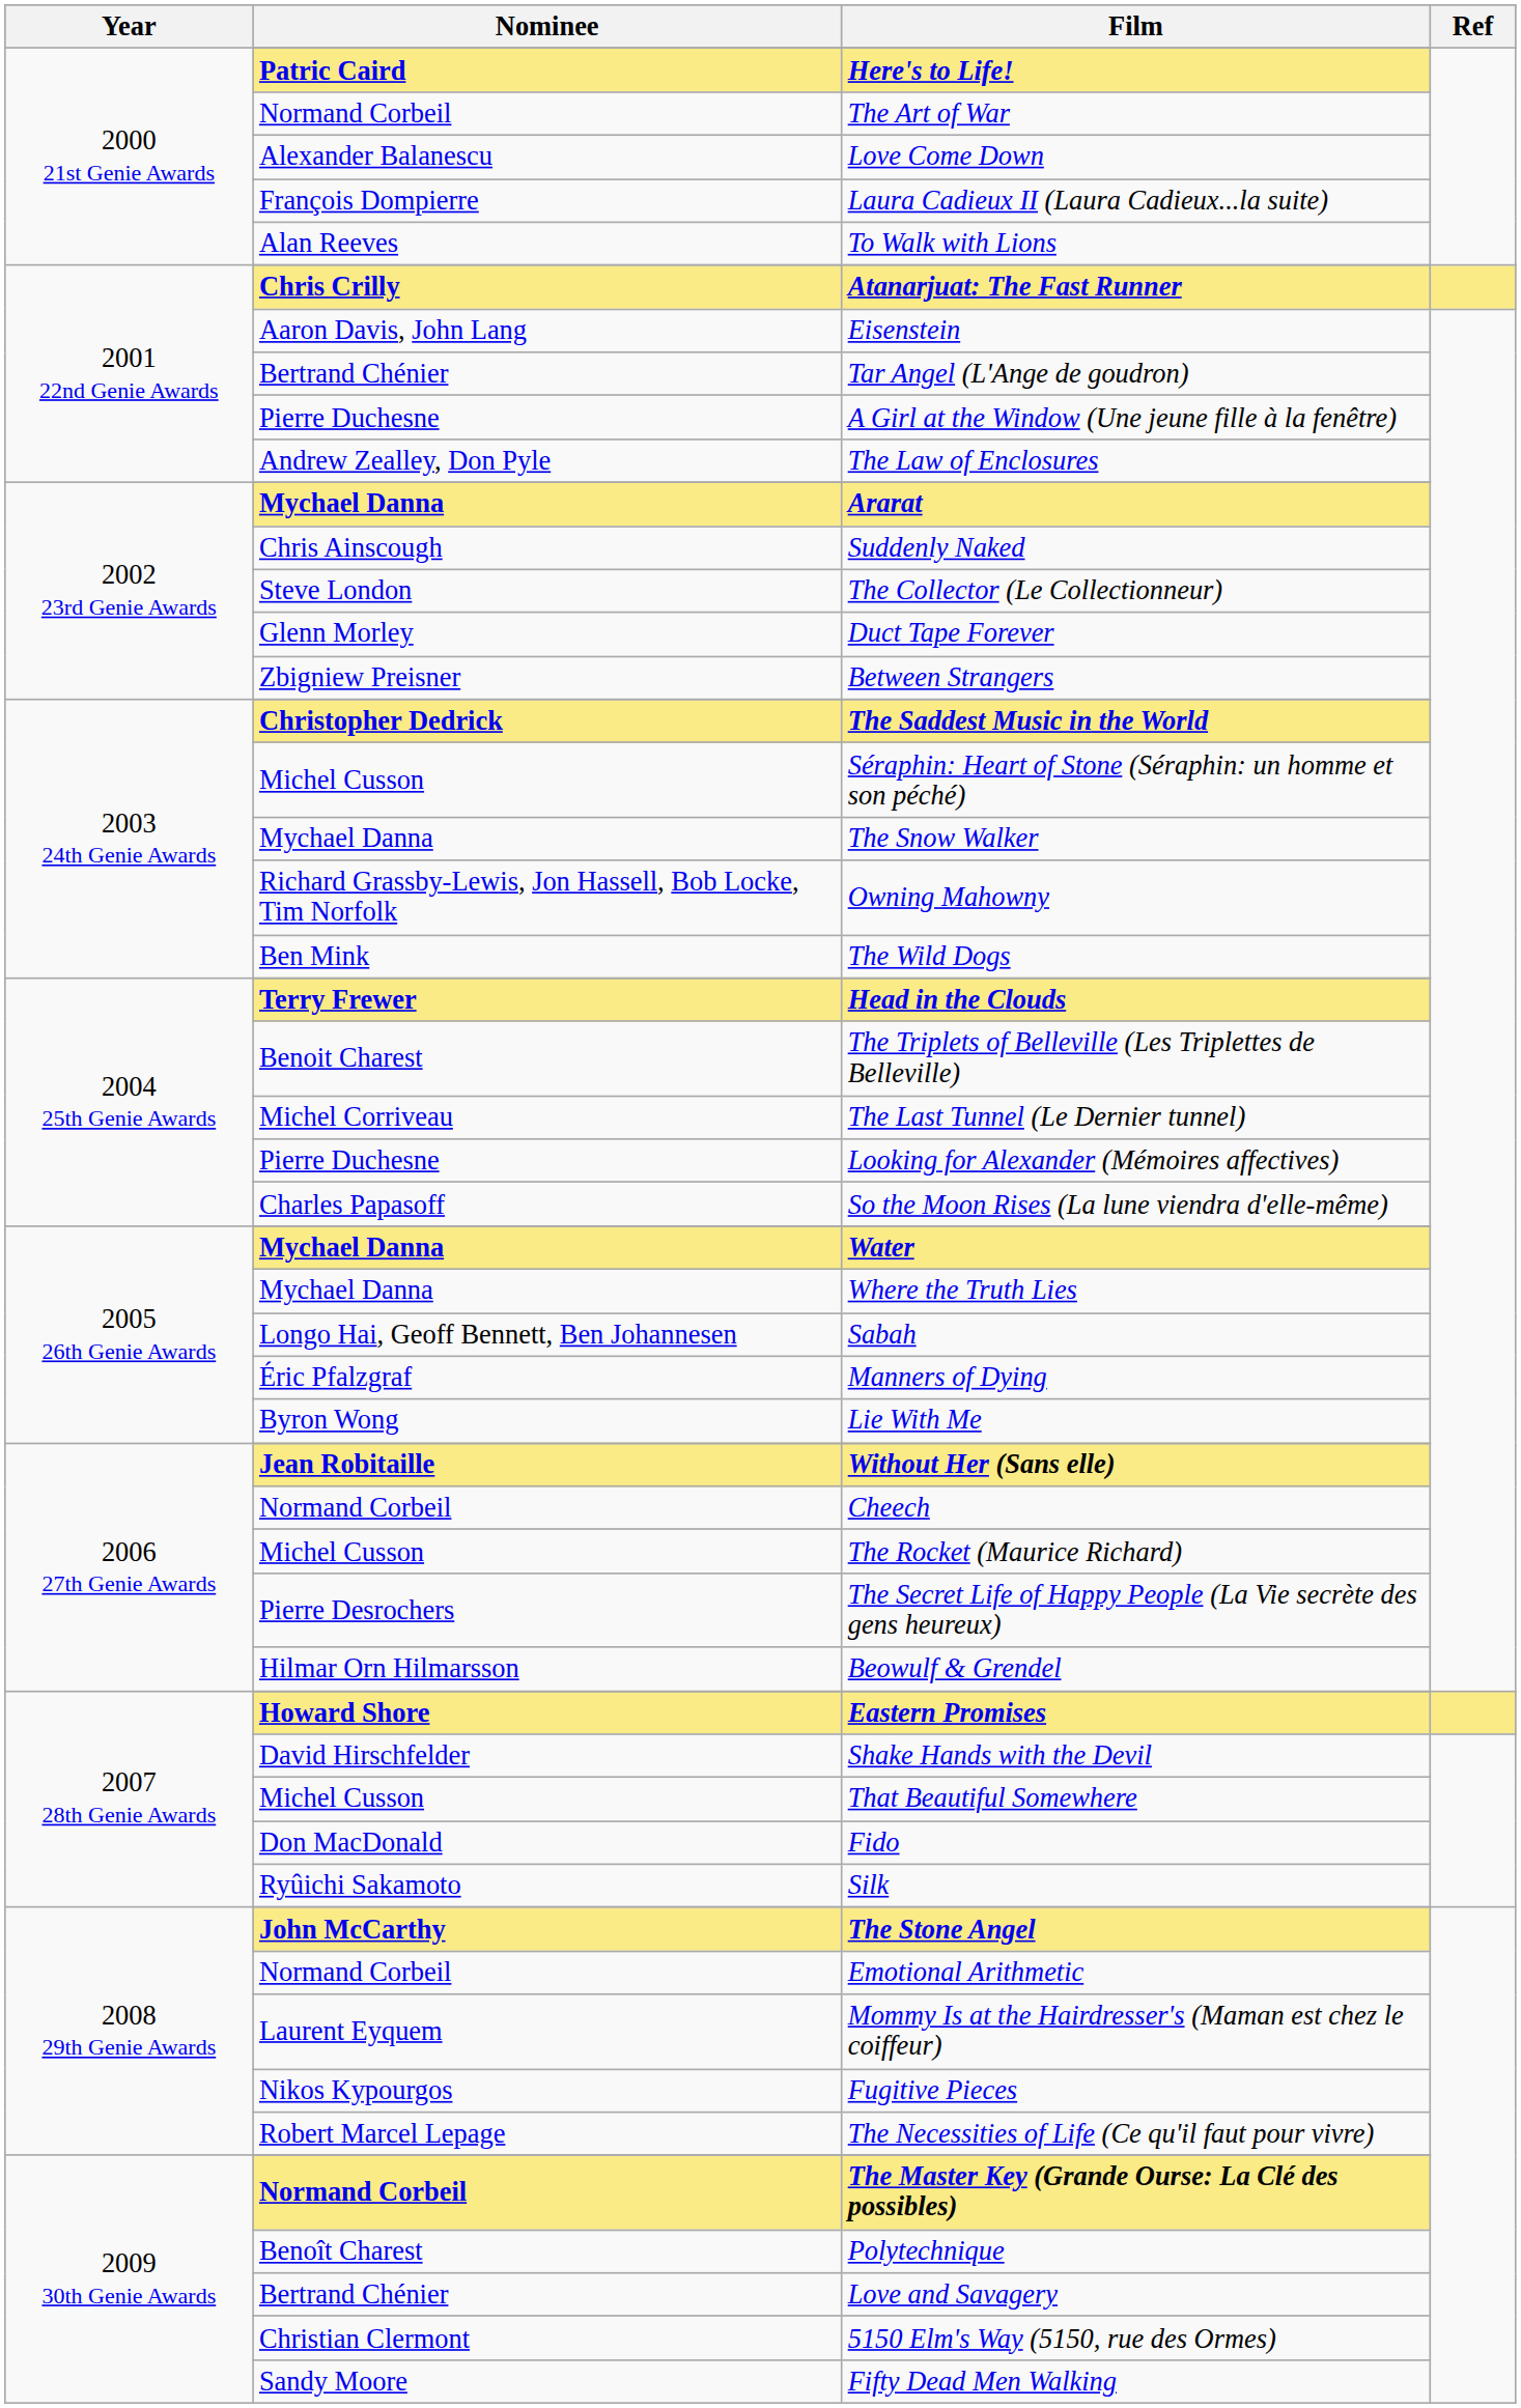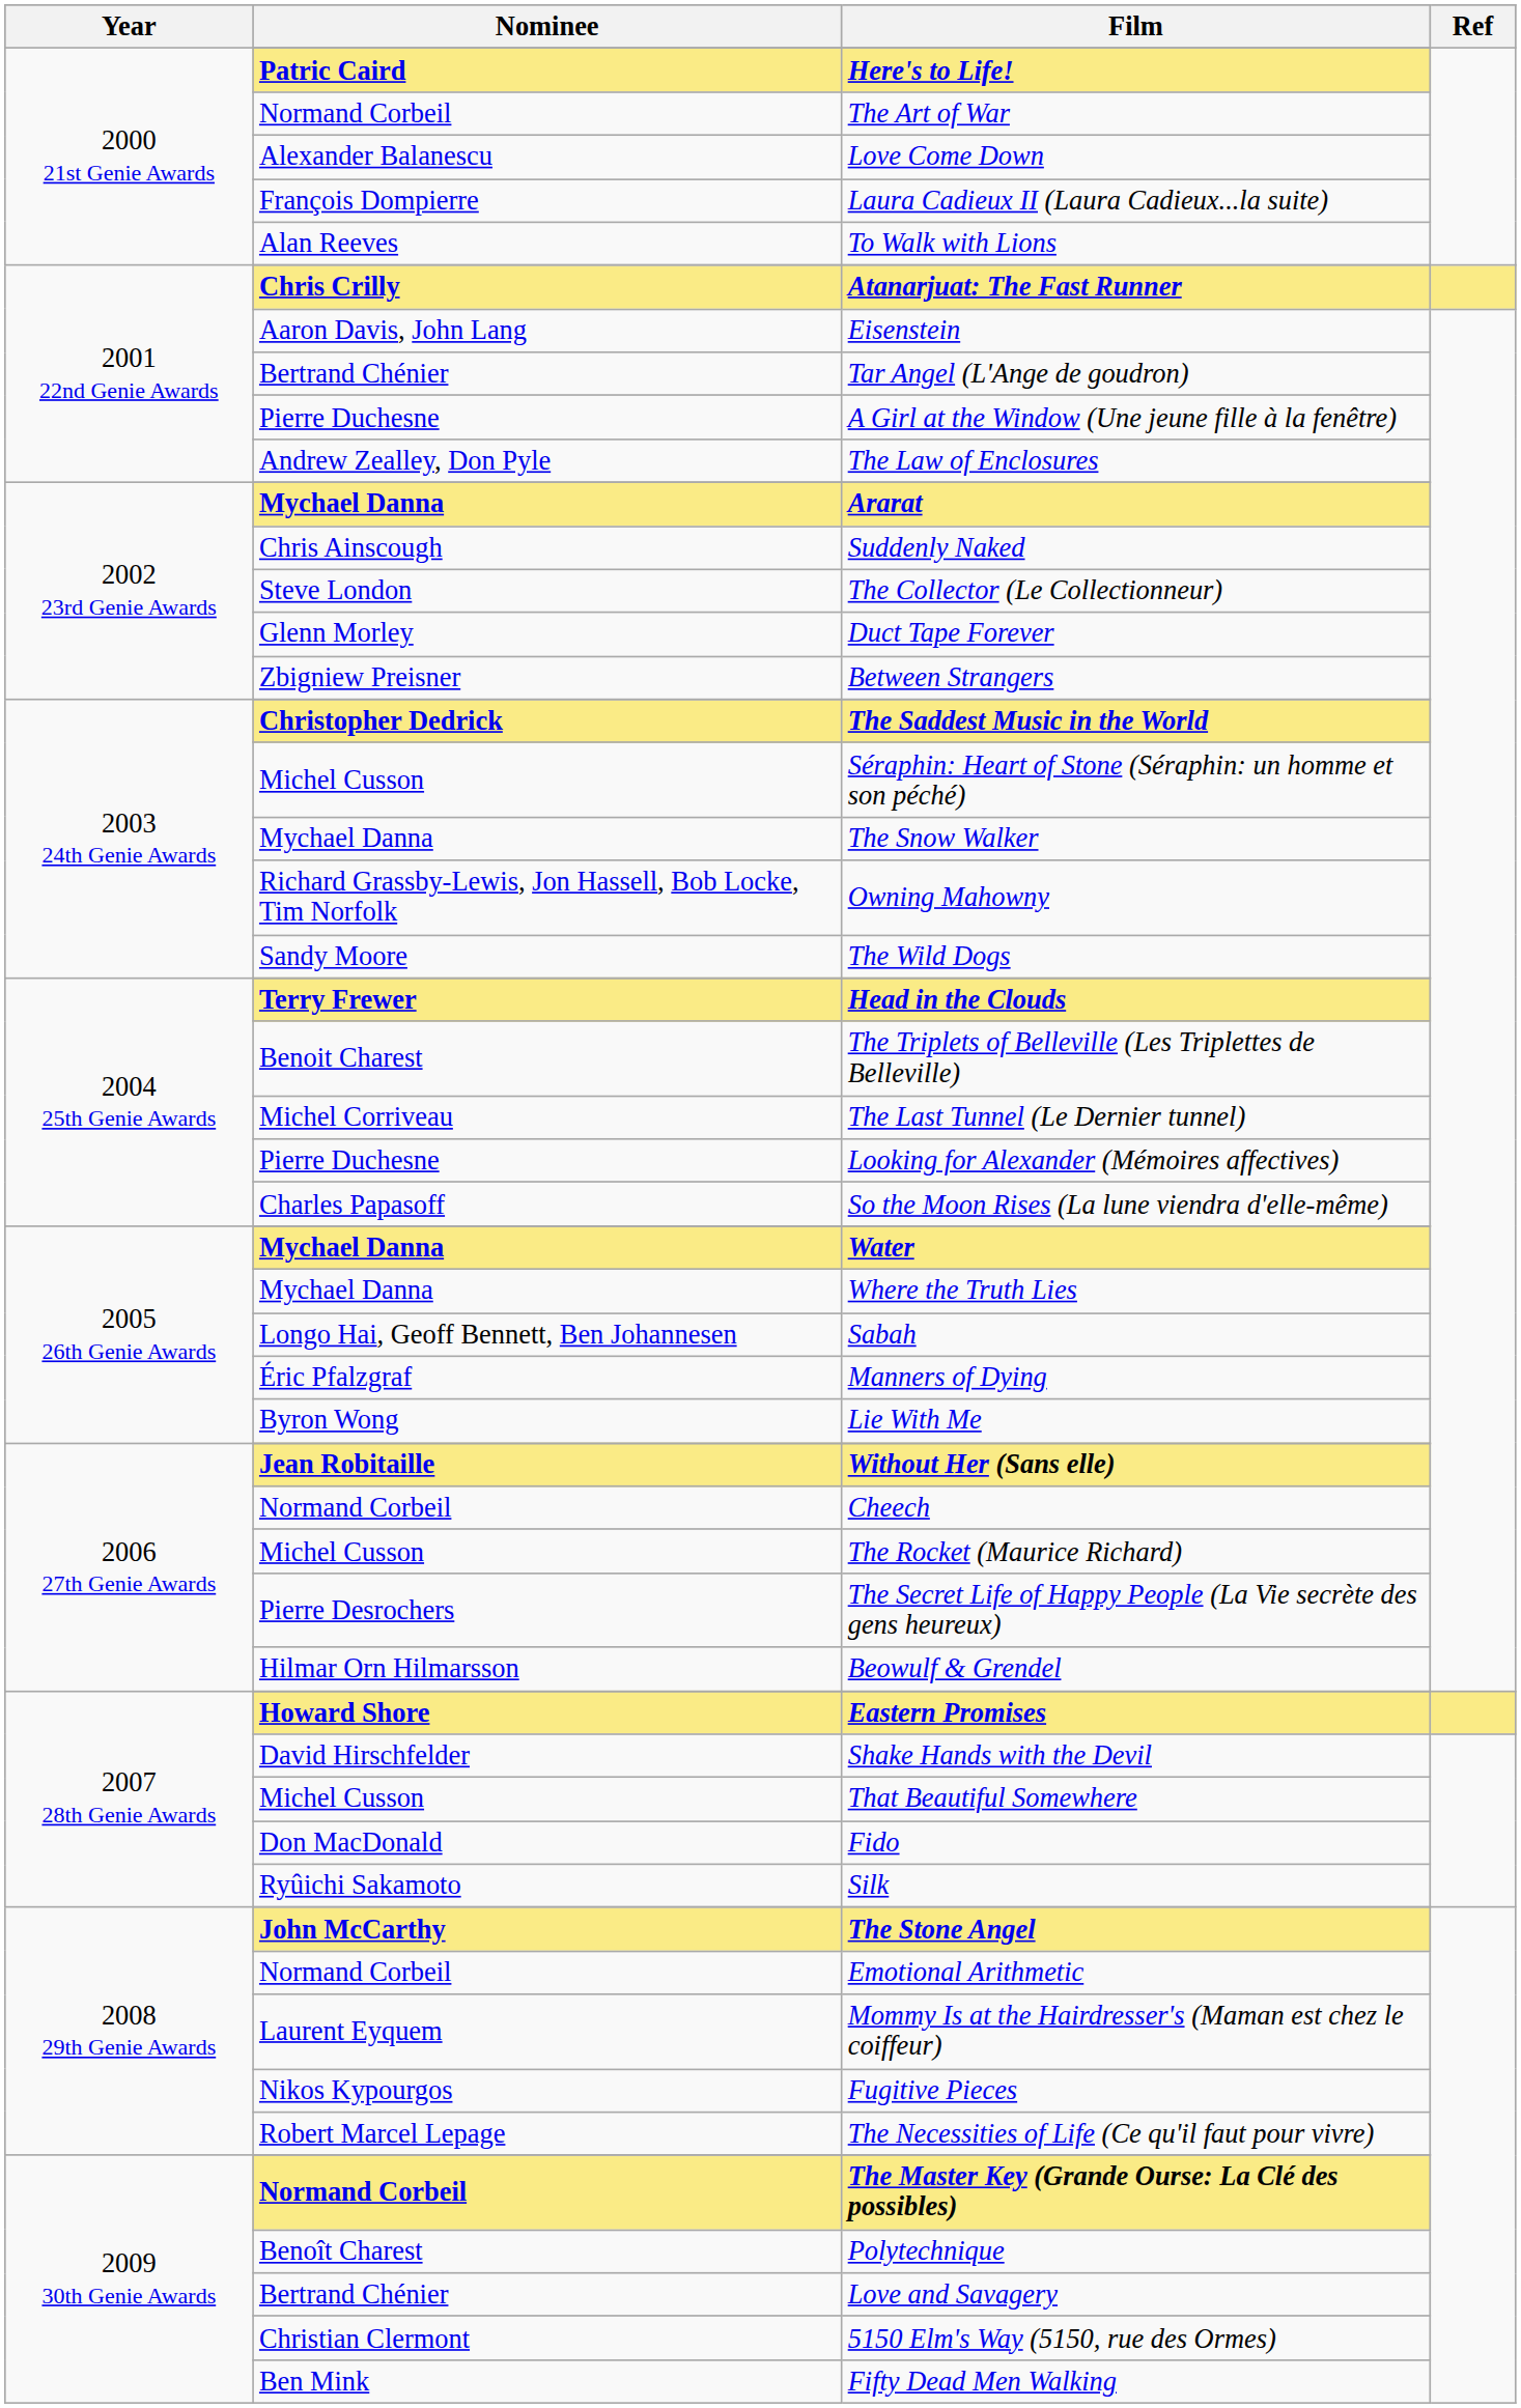 <table class="wikitable" style="width:100%;">
 <tr style="background:#bebebe;">
 <th style="width:8%;">Year</th>
 <th style="width:19%;">Nominee</th>
 <th style="width:19%;">Film</th>
 <th style="width:2%;">Ref</th>
 </tr>
 <tr>
 <td rowspan="6" align="center">2000 <br> <small><a href='#'>21st Genie Awards</a></small></td>
 </tr>
 <tr style="background:#FAEB86;">
 <td><strong><a href='#'>Patric Caird</a></strong></td>
 <td><strong><em><a href='#'>Here's to Life!</a></em></strong></td>
 </tr>
 <tr>
 <td><a href='#'>Normand Corbeil</a></td>
 <td><em><a href='#'>The Art of War</a></em></td>
 </tr>
 <tr>
 <td><a href='#'>Alexander Balanescu</a></td>
 <td><em><a href='#'>Love Come Down</a></em></td>
 </tr>
 <tr>
 <td><a href='#'>François Dompierre</a></td>
 <td><em><a href='#'>Laura Cadieux II</a> (Laura Cadieux...la suite)</em></td>
 </tr>
 <tr>
 <td><a href='#'>Alan Reeves</a></td>
 <td><em><a href='#'>To Walk with Lions</a></em></td>
 </tr>
 <tr>
 <td rowspan="6" align="center">2001 <br> <small><a href='#'>22nd Genie Awards</a></small></td>
 </tr>
 <tr style="background:#FAEB86;">
 <td><strong><a href='#'>Chris Crilly</a></strong></td>
 <td><strong><em><a href='#'>Atanarjuat: The Fast Runner</a></em></strong></td>
 <td></td>
 </tr>
 <tr>
 <td><a href='#'>Aaron Davis</a>, <a href='#'>John Lang</a></td>
 <td><em><a href='#'>Eisenstein</a></em></td>
 </tr>
 <tr>
 <td><a href='#'>Bertrand Chénier</a></td>
 <td><em><a href='#'>Tar Angel</a> (L'Ange de goudron)</em></td>
 </tr>
 <tr>
 <td><a href='#'>Pierre Duchesne</a></td>
 <td><em><a href='#'>A Girl at the Window</a> (Une jeune fille à la fenêtre)</em></td>
 </tr>
 <tr>
 <td><a href='#'>Andrew Zealley</a>, <a href='#'>Don Pyle</a></td>
 <td><em><a href='#'>The Law of Enclosures</a></em></td>
 </tr>
 <tr>
 <td rowspan="6" align="center">2002 <br> <small><a href='#'>23rd Genie Awards</a></small></td>
 </tr>
 <tr style="background:#FAEB86;">
 <td><strong><a href='#'>Mychael Danna</a></strong></td>
 <td><strong><em><a href='#'>Ararat</a></em></strong></td>
 </tr>
 <tr>
 <td><a href='#'>Chris Ainscough</a></td>
 <td><em><a href='#'>Suddenly Naked</a></em></td>
 </tr>
 <tr>
 <td><a href='#'>Steve London</a></td>
 <td><em><a href='#'>The Collector</a> (Le Collectionneur)</em></td>
 </tr>
 <tr>
 <td><a href='#'>Glenn Morley</a></td>
 <td><em><a href='#'>Duct Tape Forever</a></em></td>
 </tr>
 <tr>
 <td><a href='#'>Zbigniew Preisner</a></td>
 <td><em><a href='#'>Between Strangers</a></em></td>
 </tr>
 <tr>
 <td rowspan="6" align="center">2003 <br> <small><a href='#'>24th Genie Awards</a></small></td>
 </tr>
 <tr style="background:#FAEB86;">
 <td><strong><a href='#'>Christopher Dedrick</a></strong></td>
 <td><strong><em><a href='#'>The Saddest Music in the World</a></em></strong></td>
 </tr>
 <tr>
 <td><a href='#'>Michel Cusson</a></td>
 <td><em><a href='#'>Séraphin: Heart of Stone</a> (Séraphin: un homme et son péché)</em></td>
 </tr>
 <tr>
 <td><a href='#'>Mychael Danna</a></td>
 <td><em><a href='#'>The Snow Walker</a></em></td>
 </tr>
 <tr>
 <td><a href='#'>Richard Grassby-Lewis</a>, <a href='#'>Jon Hassell</a>, <a href='#'>Bob Locke</a>, <a href='#'>Tim Norfolk</a></td>
 <td><em><a href='#'>Owning Mahowny</a></em></td>
 </tr>
 <tr>
-<td><a href='#'>Ben Mink</a></td>
+<td><a href='#'>Sandy Moore</a></td>
 <td><em><a href='#'>The Wild Dogs</a></em></td>
 </tr>
 <tr>
 <td rowspan="6" align="center">2004 <br> <small><a href='#'>25th Genie Awards</a></small></td>
 </tr>
 <tr style="background:#FAEB86;">
 <td><strong><a href='#'>Terry Frewer</a></strong></td>
 <td><strong><em><a href='#'>Head in the Clouds</a></em></strong></td>
 </tr>
 <tr>
 <td><a href='#'>Benoit Charest</a></td>
 <td><em><a href='#'>The Triplets of Belleville</a> (Les Triplettes de Belleville)</em></td>
 </tr>
 <tr>
 <td><a href='#'>Michel Corriveau</a></td>
 <td><em><a href='#'>The Last Tunnel</a> (Le Dernier tunnel)</em></td>
 </tr>
 <tr>
 <td><a href='#'>Pierre Duchesne</a></td>
 <td><em><a href='#'>Looking for Alexander</a> (Mémoires affectives)</em></td>
 </tr>
 <tr>
 <td><a href='#'>Charles Papasoff</a></td>
 <td><em><a href='#'>So the Moon Rises</a> (La lune viendra d'elle-même)</em></td>
 </tr>
 <tr>
 <td rowspan="6" align="center">2005 <br> <small><a href='#'>26th Genie Awards</a></small></td>
 </tr>
 <tr style="background:#FAEB86;">
 <td><strong><a href='#'>Mychael Danna</a></strong></td>
 <td><strong><em><a href='#'>Water</a></em></strong></td>
 </tr>
 <tr>
 <td><a href='#'>Mychael Danna</a></td>
 <td><em><a href='#'>Where the Truth Lies</a></em></td>
 </tr>
 <tr>
 <td><a href='#'>Longo Hai</a>, Geoff Bennett, <a href='#'>Ben Johannesen</a></td>
 <td><em><a href='#'>Sabah</a></em></td>
 </tr>
 <tr>
 <td><a href='#'>Éric Pfalzgraf</a></td>
 <td><em><a href='#'>Manners of Dying</a></em></td>
 </tr>
 <tr>
 <td><a href='#'>Byron Wong</a></td>
 <td><em><a href='#'>Lie With Me</a></em></td>
 </tr>
 <tr>
 <td rowspan="6" align="center">2006 <br> <small><a href='#'>27th Genie Awards</a></small></td>
 </tr>
 <tr style="background:#FAEB86;">
 <td><strong><a href='#'>Jean Robitaille</a></strong></td>
 <td><strong><em><a href='#'>Without Her</a> (Sans elle)</em></strong></td>
 </tr>
 <tr>
 <td><a href='#'>Normand Corbeil</a></td>
 <td><em><a href='#'>Cheech</a></em></td>
 </tr>
 <tr>
 <td><a href='#'>Michel Cusson</a></td>
 <td><em><a href='#'>The Rocket</a> (Maurice Richard)</em></td>
 </tr>
 <tr>
 <td><a href='#'>Pierre Desrochers</a></td>
 <td><em><a href='#'>The Secret Life of Happy People</a> (La Vie secrète des gens heureux)</em></td>
 </tr>
 <tr>
 <td><a href='#'>Hilmar Orn Hilmarsson</a></td>
 <td><em><a href='#'>Beowulf & Grendel</a></em></td>
 </tr>
 <tr>
 <td rowspan="6" align="center">2007 <br> <small><a href='#'>28th Genie Awards</a></small></td>
 </tr>
 <tr style="background:#FAEB86;">
 <td><strong><a href='#'>Howard Shore</a></strong></td>
 <td><strong><em><a href='#'>Eastern Promises</a></em></strong></td>
 <td></td>
 </tr>
 <tr>
 <td><a href='#'>David Hirschfelder</a></td>
 <td><em><a href='#'>Shake Hands with the Devil</a></em></td>
 <td rowspan=4></td>
 </tr>
 <tr>
 <td><a href='#'>Michel Cusson</a></td>
 <td><em><a href='#'>That Beautiful Somewhere</a></em></td>
 </tr>
 <tr>
 <td><a href='#'>Don MacDonald</a></td>
 <td><em><a href='#'>Fido</a></em></td>
 </tr>
 <tr>
 <td><a href='#'>Ryûichi Sakamoto</a></td>
 <td><em><a href='#'>Silk</a></em></td>
 </tr>
 <tr>
 <td rowspan="6" align="center">2008 <br> <small><a href='#'>29th Genie Awards</a></small></td>
 </tr>
 <tr style="background:#FAEB86;">
 <td><strong><a href='#'>John McCarthy</a></strong></td>
 <td><strong><em><a href='#'>The Stone Angel</a></em></strong></td>
 </tr>
 <tr>
 <td><a href='#'>Normand Corbeil</a></td>
 <td><em><a href='#'>Emotional Arithmetic</a></em></td>
 </tr>
 <tr>
 <td><a href='#'>Laurent Eyquem</a></td>
 <td><em><a href='#'>Mommy Is at the Hairdresser's</a> (Maman est chez le coiffeur)</em></td>
 </tr>
 <tr>
 <td><a href='#'>Nikos Kypourgos</a></td>
 <td><em><a href='#'>Fugitive Pieces</a></em></td>
 </tr>
 <tr>
 <td><a href='#'>Robert Marcel Lepage</a></td>
 <td><em><a href='#'>The Necessities of Life</a> (Ce qu'il faut pour vivre)</em></td>
 </tr>
 <tr>
 <td rowspan="6" align="center">2009 <br> <small><a href='#'>30th Genie Awards</a></small></td>
 </tr>
 <tr style="background:#FAEB86;">
 <td><strong><a href='#'>Normand Corbeil</a></strong></td>
 <td><strong><em><a href='#'>The Master Key</a> (Grande Ourse: La Clé des possibles)</em></strong></td>
 </tr>
 <tr>
 <td><a href='#'>Benoît Charest</a></td>
 <td><em><a href='#'>Polytechnique</a></em></td>
 </tr>
 <tr>
 <td><a href='#'>Bertrand Chénier</a></td>
 <td><em><a href='#'>Love and Savagery</a></em></td>
 </tr>
 <tr>
 <td><a href='#'>Christian Clermont</a></td>
 <td><em><a href='#'>5150 Elm's Way</a> (5150, rue des Ormes)</em></td>
 </tr>
 <tr>
-<td><a href='#'>Sandy Moore</a></td>
+<td><a href='#'>Ben Mink</a></td>
 <td><em><a href='#'>Fifty Dead Men Walking</a></em></td>
 </tr>
 </table>
